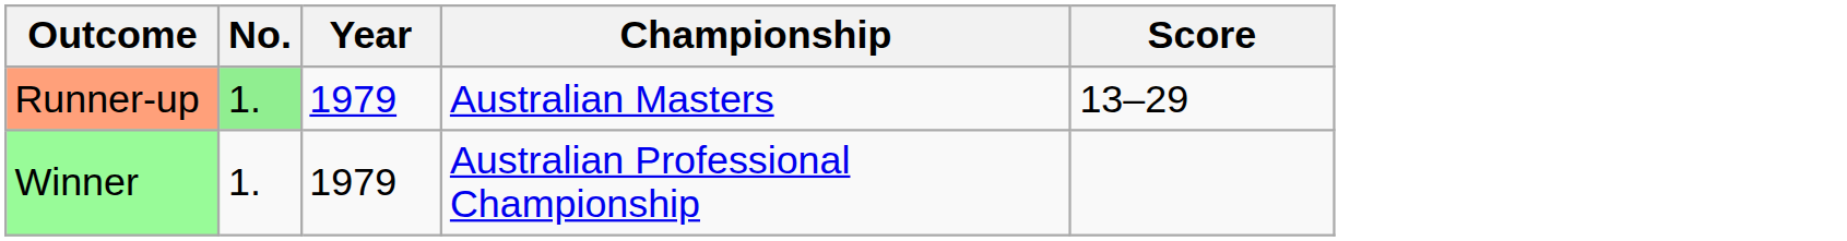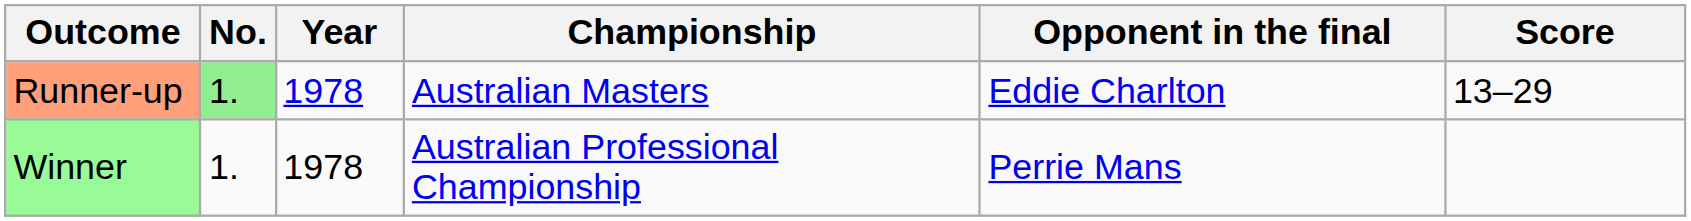 <table class="sortable wikitable">
 <tr>
 <th width="80">Outcome</th>
 <th width="20">No.</th>
 <th width="50">Year</th>
 <th width="250">Championship</th>
+<th width="200">Opponent in the final</th>
 <th width="100">Score</th>
 </tr>
 <tr>
 <td style="background:#ffa07a;">Runner-up</td>
 <td style="background: lightgreen;">1.</td>
-<td><a href='#'>1979</a></td>
+<td><a href='#'>1978</a></td>
 <td><a href='#'>Australian Masters</a></td>
+<td> <a href='#'>Eddie Charlton</a></td>
 <td>13–29</td>
 </tr>
 <tr>
 <td style="background:#98FB98">Winner</td>
 <td>1.</td>
-<td>1979</td>
+<td>1978</td>
 <td><a href='#'>Australian Professional Championship</a></td>
+<td> <a href='#'>Perrie Mans</a></td>
 <td></td>
 </tr>
 </table>
